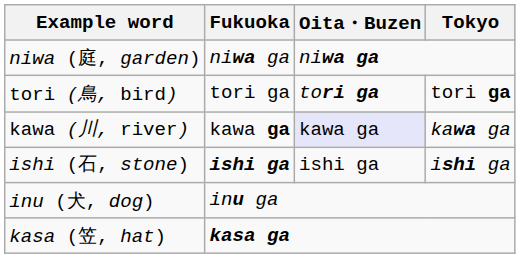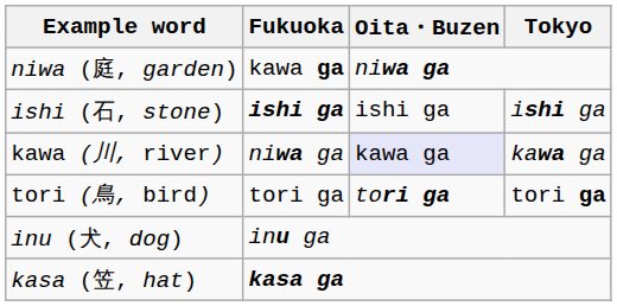 <table class="wikitable mw-collapsible">
 <tr>
 <th>Example word</th>
 <th>Fukuoka</th>
 <th>Oita・Buzen</th>
 <th>Tokyo</th>
 </tr>
 <tr>
 <td><em>niwa</em> (庭, <em>garden</em>)</td>
+<td></em>ka</strong>wa<strong> ga<em></td>
+<td colspan="2"><em>ni<strong>wa ga<strong><em></td>
+</tr>
+<tr>
+<td><em>ishi</em> (石, <em>stone</em>)</td>
+<td><strong><em>i<strong>shi ga<em></td>
+<td></em>i</strong>shi ga</em></strong></td>
+<td><em>i<strong>shi</strong> ga</em></td>
+</tr>
+<tr>
+<td></em>kawa<em> (川, </em>river<em>)</td>
 <td><em>ni<strong>wa</strong> ga</em></td>
-<td colspan="2"><em>ni<strong>wa ga<strong><em></td>
+<td style="background: lavender;"></em>ka</strong>wa ga</em></strong></td>
+<td><em>ka<strong>wa</strong> ga</em></td>
 </tr>
 <tr>
 <td></em>tori<em> (鳥, </em>bird<em>)</td>
 <td></em></strong>to</strong>ri ga</em></td>
 <td><em>to<strong>ri ga<strong><em></td>
 <td></em>to</strong>ri<strong> ga<em></td>
-</tr>
-<tr>
-<td></em>kawa<em> (川, </em>river<em>)</td>
-<td></em>ka</strong>wa<strong> ga<em></td>
-<td style="background: lavender;"></em>ka</strong>wa ga</em></strong></td>
-<td><em>ka<strong>wa</strong> ga</em></td>
-</tr>
-<tr>
-<td><em>ishi</em> (石, <em>stone</em>)</td>
-<td><strong><em>i<strong>shi ga<em></td>
-<td></em>i</strong>shi ga</em></strong></td>
-<td><em>i<strong>shi</strong> ga</em></td>
 </tr>
 <tr>
 <td><em>inu</em> (犬, <em>dog</em>)</td>
 <td colspan="3"><em>in<strong>u</strong> ga</em></td>
 </tr>
 <tr>
 <td><em>kasa</em> (笠, <em>hat</em>)</td>
 <td colspan="3"><strong><em>ka<strong>sa ga<em></td>
 </tr>
 </table>
